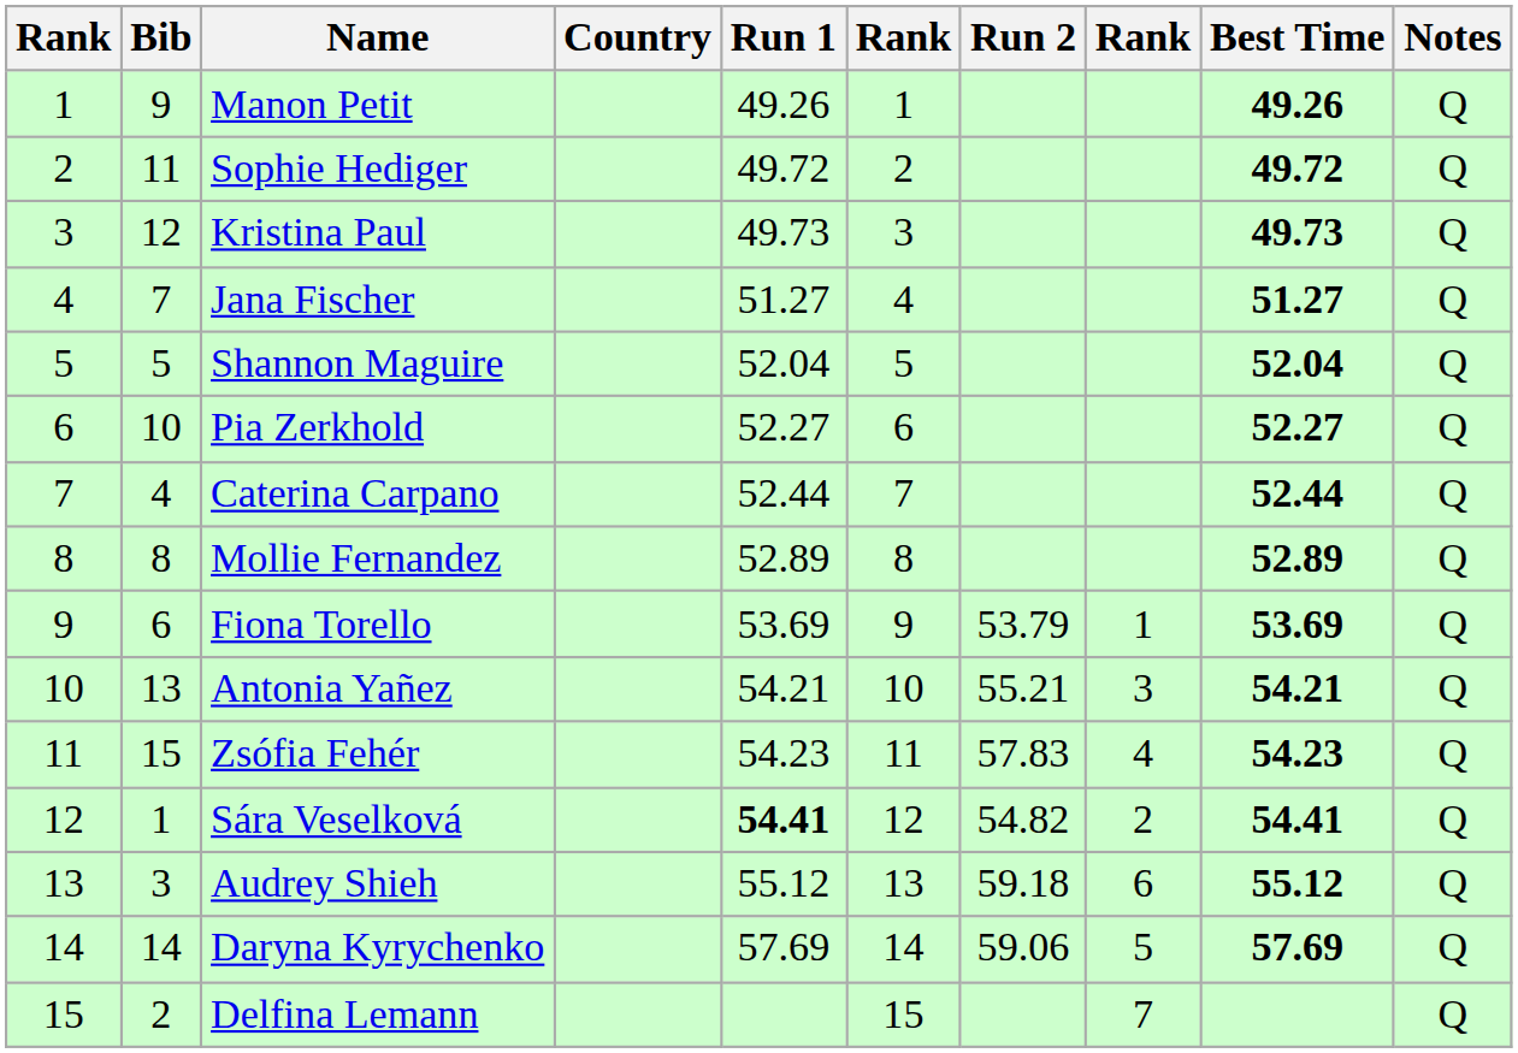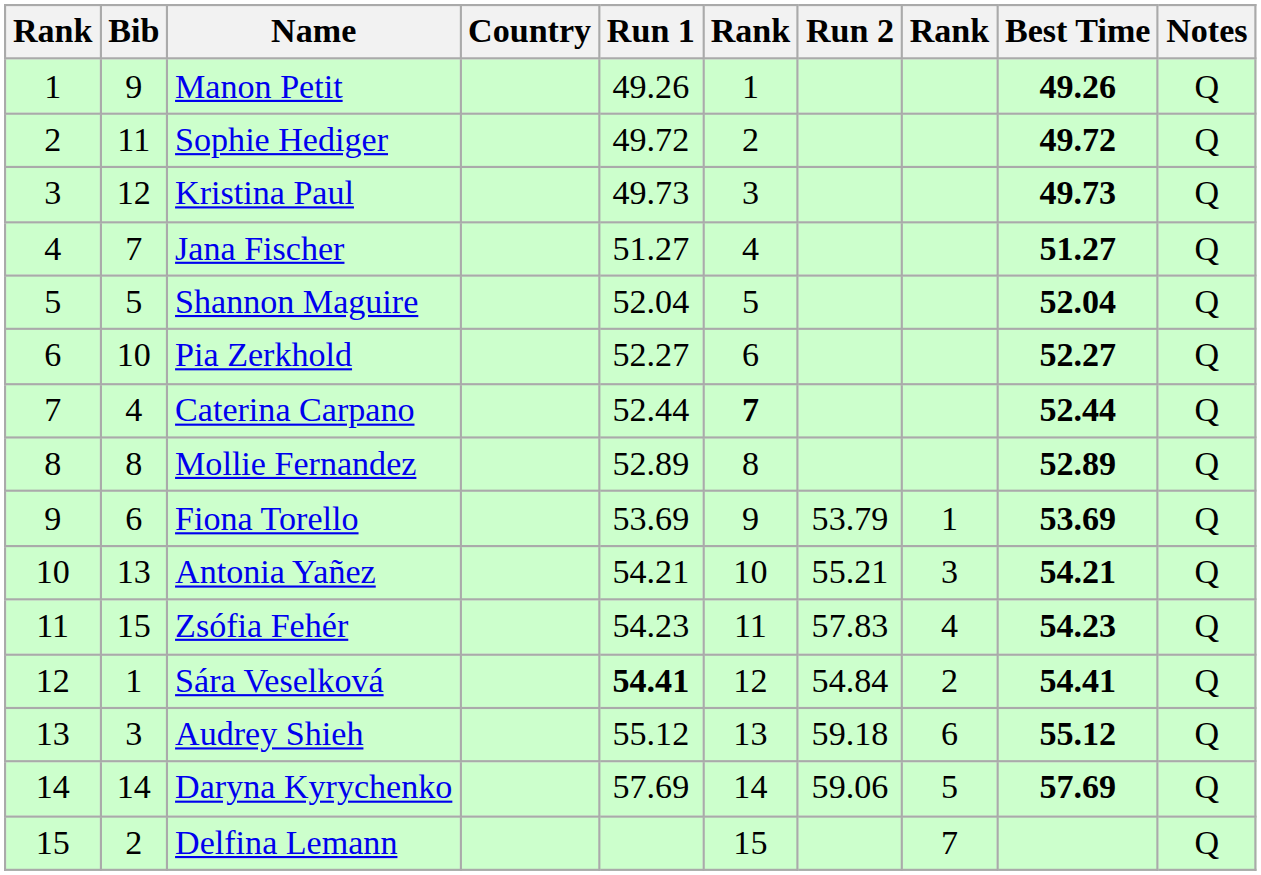 <table class="wikitable sortable" style="text-align:center">
 <tr>
 <th>Rank</th>
 <th>Bib</th>
 <th>Name</th>
 <th>Country</th>
 <th>Run 1</th>
 <th>Rank</th>
 <th>Run 2</th>
 <th>Rank</th>
 <th>Best Time</th>
 <th>Notes</th>
 </tr>
 <tr bgcolor=ccffcc>
 <td>1</td>
 <td>9</td>
 <td align=left><a href='#'>Manon Petit</a></td>
 <td align=left></td>
 <td>49.26</td>
 <td>1</td>
 <td></td>
 <td></td>
 <td><strong>49.26</strong></td>
 <td>Q</td>
 </tr>
 <tr bgcolor=ccffcc>
 <td>2</td>
 <td>11</td>
 <td align=left><a href='#'>Sophie Hediger</a></td>
 <td align=left></td>
 <td>49.72</td>
 <td>2</td>
 <td></td>
 <td></td>
 <td><strong>49.72</strong></td>
 <td>Q</td>
 </tr>
 <tr bgcolor=ccffcc>
 <td>3</td>
 <td>12</td>
 <td align=left><a href='#'>Kristina Paul</a></td>
 <td align=left></td>
 <td>49.73</td>
 <td>3</td>
 <td></td>
 <td></td>
 <td><strong>49.73</strong></td>
 <td>Q</td>
 </tr>
 <tr bgcolor=ccffcc>
 <td>4</td>
 <td>7</td>
 <td align=left><a href='#'>Jana Fischer</a></td>
 <td align=left></td>
 <td>51.27</td>
 <td>4</td>
 <td></td>
 <td></td>
 <td><strong>51.27</strong></td>
 <td>Q</td>
 </tr>
 <tr bgcolor=ccffcc>
 <td>5</td>
 <td>5</td>
 <td align=left><a href='#'>Shannon Maguire</a></td>
 <td align=left></td>
 <td>52.04</td>
 <td>5</td>
 <td></td>
 <td></td>
 <td><strong>52.04</strong></td>
 <td>Q</td>
 </tr>
 <tr bgcolor=ccffcc>
 <td>6</td>
 <td>10</td>
 <td align=left><a href='#'>Pia Zerkhold</a></td>
 <td align=left></td>
 <td>52.27</td>
 <td>6</td>
 <td></td>
 <td></td>
 <td><strong>52.27</strong></td>
 <td>Q</td>
 </tr>
 <tr bgcolor=ccffcc>
 <td>7</td>
 <td>4</td>
 <td align=left><a href='#'>Caterina Carpano</a></td>
 <td align=left></td>
 <td>52.44</td>
-<td>7</td>
+<td><strong>7</strong></td>
 <td></td>
 <td></td>
 <td><strong>52.44</strong></td>
 <td>Q</td>
 </tr>
 <tr bgcolor=ccffcc>
 <td>8</td>
 <td>8</td>
 <td align=left><a href='#'>Mollie Fernandez</a></td>
 <td align=left></td>
 <td>52.89</td>
 <td>8</td>
 <td></td>
 <td></td>
 <td><strong>52.89</strong></td>
 <td>Q</td>
 </tr>
 <tr bgcolor=ccffcc>
 <td>9</td>
 <td>6</td>
 <td align=left><a href='#'>Fiona Torello</a></td>
 <td align=left></td>
 <td>53.69</td>
 <td>9</td>
 <td>53.79</td>
 <td>1</td>
 <td><strong>53.69</strong></td>
 <td>Q</td>
 </tr>
 <tr bgcolor=ccffcc>
 <td>10</td>
 <td>13</td>
 <td align=left><a href='#'>Antonia Yañez</a></td>
 <td align=left></td>
 <td>54.21</td>
 <td>10</td>
 <td>55.21</td>
 <td>3</td>
 <td><strong>54.21</strong></td>
 <td>Q</td>
 </tr>
 <tr bgcolor=ccffcc>
 <td>11</td>
 <td>15</td>
 <td align=left><a href='#'>Zsófia Fehér</a></td>
 <td align=left></td>
 <td>54.23</td>
 <td>11</td>
 <td>57.83</td>
 <td>4</td>
 <td><strong>54.23</strong></td>
 <td>Q</td>
 </tr>
 <tr bgcolor=ccffcc>
 <td>12</td>
 <td>1</td>
 <td align=left><a href='#'>Sára Veselková</a></td>
 <td align=left></td>
 <td><strong>54.41</strong></td>
 <td>12</td>
-<td>54.82</td>
+<td>54.84</td>
 <td>2</td>
 <td><strong>54.41</strong></td>
 <td>Q</td>
 </tr>
 <tr bgcolor=ccffcc>
 <td>13</td>
 <td>3</td>
 <td align=left><a href='#'>Audrey Shieh</a></td>
 <td align=left></td>
 <td>55.12</td>
 <td>13</td>
 <td>59.18</td>
 <td>6</td>
 <td><strong>55.12</strong></td>
 <td>Q</td>
 </tr>
 <tr bgcolor=ccffcc>
 <td>14</td>
 <td>14</td>
 <td align=left><a href='#'>Daryna Kyrychenko</a></td>
 <td align=left></td>
 <td>57.69</td>
 <td>14</td>
 <td>59.06</td>
 <td>5</td>
 <td><strong>57.69</strong></td>
 <td>Q</td>
 </tr>
 <tr bgcolor=ccffcc>
 <td>15</td>
 <td>2</td>
 <td align=left><a href='#'>Delfina Lemann</a></td>
 <td align=left></td>
 <td></td>
 <td>15</td>
 <td></td>
 <td>7</td>
 <td><strong></strong></td>
 <td>Q</td>
 </tr>
 </table>
